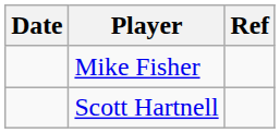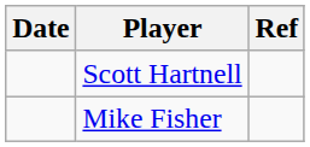 <table class="wikitable">
 <tr>
 <th>Date</th>
 <th>Player</th>
 <th>Ref</th>
 </tr>
 <tr>
 <td></td>
-<td><a href='#'>Mike Fisher</a></td>
+<td><a href='#'>Scott Hartnell</a></td>
 <td></td>
 </tr>
 <tr>
 <td></td>
-<td><a href='#'>Scott Hartnell</a></td>
+<td><a href='#'>Mike Fisher</a></td>
 <td></td>
 </tr>
 </table>
